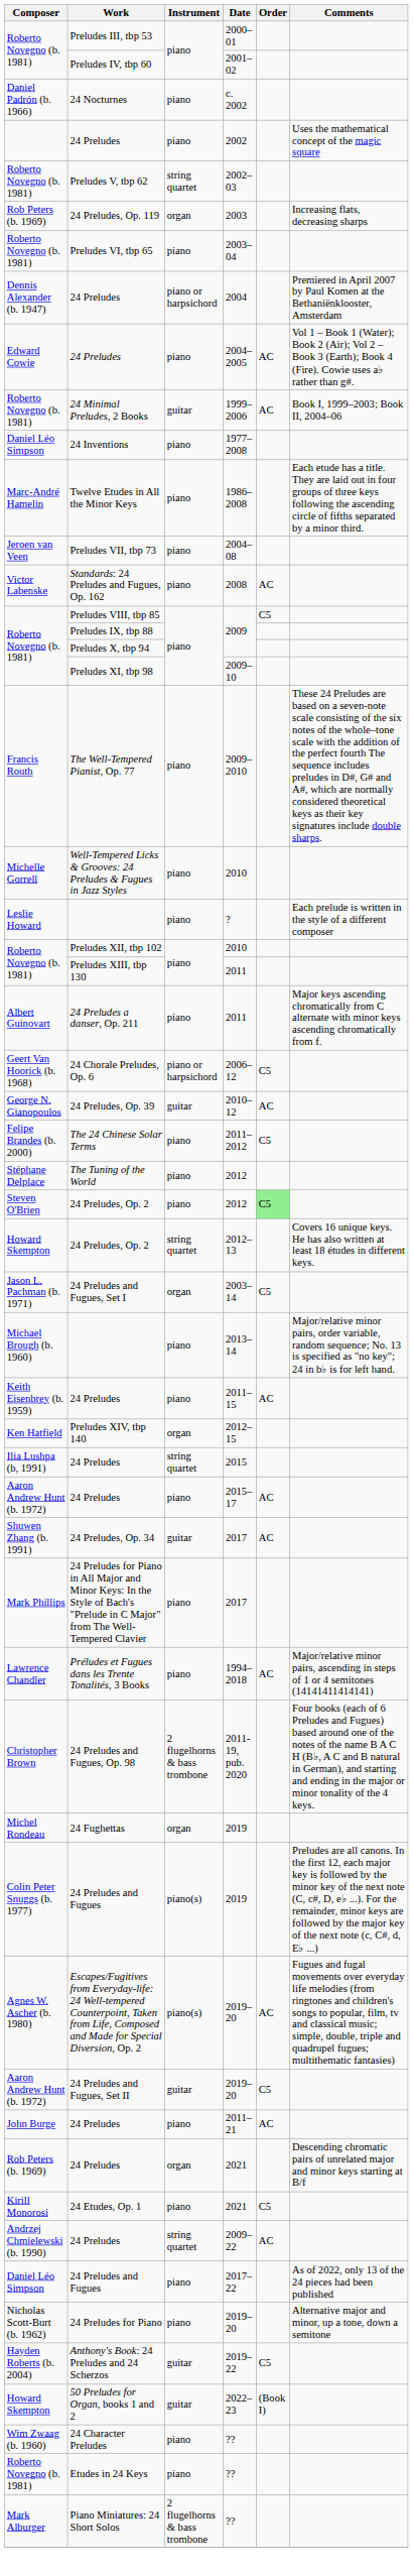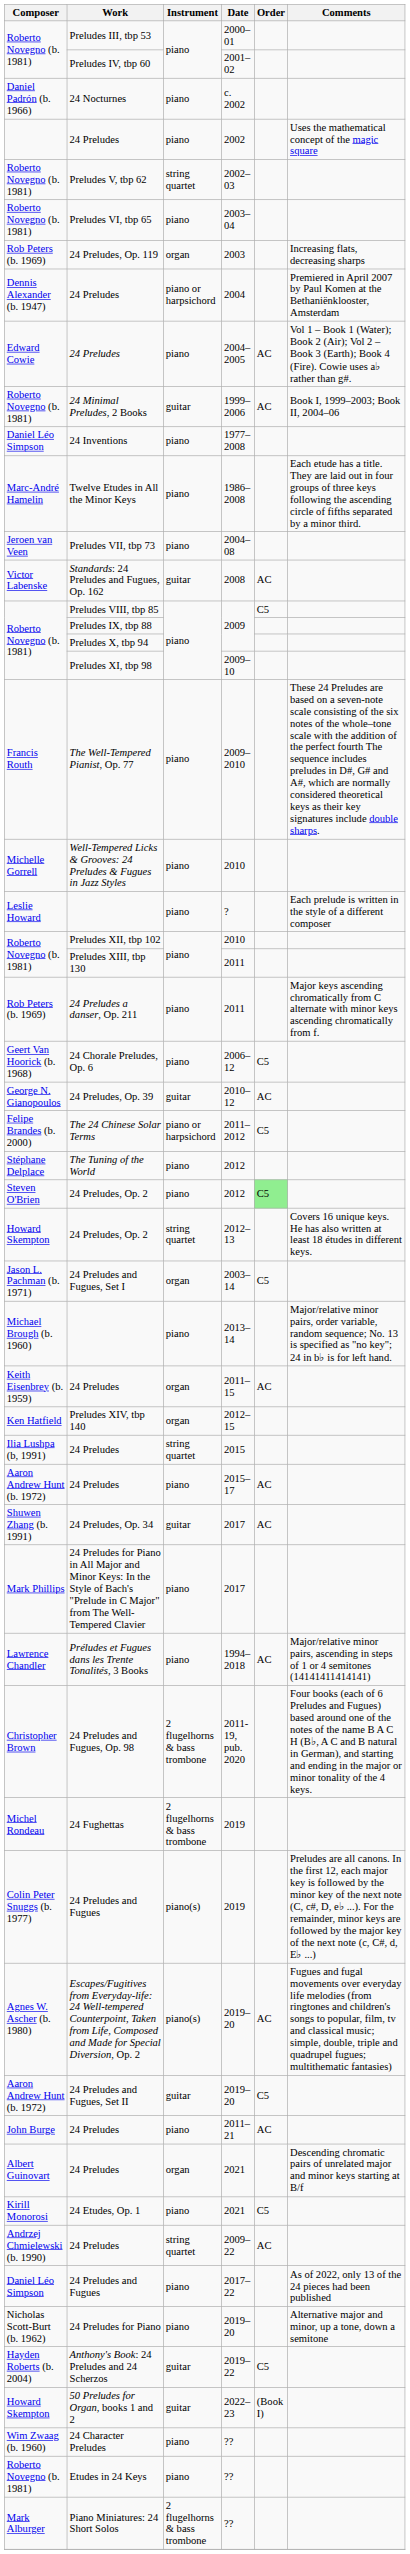 <table class="sortable wikitable">
 <tr>
 <th>Composer</th>
 <th>Work</th>
 <th>Instrument</th>
 <th>Date</th>
 <th>Order</th>
 <th>Comments</th>
 </tr>
 <tr>
 <td rowspan="2"><a href='#'>Roberto Novegno</a> (b. 1981)</td>
 <td>Preludes III, tbp 53</td>
 <td rowspan="2">piano</td>
 <td>2000–01</td>
 <td></td>
 <td></td>
 </tr>
 <tr>
 <td>Preludes IV, tbp 60</td>
 <td>2001–02</td>
 <td></td>
 <td></td>
 </tr>
 <tr>
 <td><a href='#'>Daniel Padrón</a> (b. 1966)</td>
 <td>24 Nocturnes</td>
 <td>piano</td>
 <td data-sort-value="2002">c. 2002</td>
 <td></td>
 <td></td>
 </tr>
 <tr>
 <td></td>
 <td>24 Preludes</td>
 <td>piano</td>
 <td data-sort-value="2002">2002</td>
 <td></td>
 <td> Uses the mathematical concept of the <a href='#'>magic square</a></td>
 </tr>
 <tr>
 <td><a href='#'>Roberto Novegno</a> (b. 1981)</td>
 <td>Preludes V, tbp 62</td>
 <td>string quartet</td>
 <td>2002–03</td>
 <td></td>
 <td></td>
 </tr>
 <tr>
+<td><a href='#'>Roberto Novegno</a> (b. 1981)</td>
+<td>Preludes VI, tbp 65</td>
+<td>piano</td>
+<td>2003–04</td>
+<td></td>
+<td></td>
+</tr>
+<tr>
 <td><a href='#'>Rob Peters</a> (b. 1969)</td>
 <td>24 Preludes, Op. 119</td>
 <td>organ</td>
 <td>2003</td>
 <td></td>
 <td>Increasing flats, decreasing sharps </td>
-</tr>
-<tr>
-<td><a href='#'>Roberto Novegno</a> (b. 1981)</td>
-<td>Preludes VI, tbp 65</td>
-<td>piano</td>
-<td>2003–04</td>
-<td></td>
-<td></td>
 </tr>
 <tr>
 <td><a href='#'>Dennis Alexander</a> (b. 1947)</td>
 <td>24 Preludes</td>
 <td>piano or harpsichord</td>
 <td>2004</td>
 <td></td>
 <td>Premiered in April 2007 by Paul Komen at the Bethaniënklooster, Amsterdam</td>
 </tr>
 <tr>
 <td><a href='#'>Edward Cowie</a></td>
 <td><em>24 Preludes</em></td>
 <td>piano</td>
 <td>2004–2005</td>
 <td>AC</td>
 <td>Vol 1 – Book 1 (Water); Book 2 (Air); Vol 2 – Book 3 (Earth); Book 4 (Fire). Cowie uses a♭ rather than g#.</td>
 </tr>
 <tr>
 <td><a href='#'>Roberto Novegno</a> (b. 1981)</td>
 <td><em>24 Minimal Preludes</em>, 2 Books</td>
 <td>guitar</td>
 <td>1999–2006</td>
 <td>AC</td>
 <td>Book I, 1999–2003; Book II, 2004–06 </td>
 </tr>
 <tr>
 <td><a href='#'>Daniel Léo Simpson</a></td>
 <td>24 Inventions</td>
 <td>piano</td>
 <td>1977–2008</td>
 <td></td>
 <td></td>
 </tr>
 <tr>
 <td><a href='#'>Marc-André Hamelin</a></td>
 <td>Twelve Etudes in All the Minor Keys</td>
 <td>piano</td>
 <td>1986–2008</td>
 <td></td>
 <td>Each etude has a title. They are laid out in four groups of three keys following the ascending circle of fifths separated by a minor third.</td>
 </tr>
 <tr>
 <td><a href='#'>Jeroen van Veen</a></td>
 <td>Preludes VII, tbp 73</td>
 <td>piano</td>
 <td>2004–08</td>
 <td></td>
 <td></td>
 </tr>
 <tr>
 <td><a href='#'>Victor Labenske</a></td>
 <td><em>Standards</em>: 24 Preludes and Fugues, Op. 162</td>
-<td>piano</td>
+<td>guitar</td>
 <td>2008</td>
 <td>AC</td>
 <td></td>
 </tr>
 <tr>
 <td rowspan="4"><a href='#'>Roberto Novegno</a> (b. 1981)</td>
 <td>Preludes VIII, tbp 85</td>
 <td rowspan="4">piano</td>
 <td rowspan="3">2009</td>
 <td>C5</td>
 <td></td>
 </tr>
 <tr>
 <td>Preludes IX, tbp 88</td>
 <td></td>
 <td></td>
 </tr>
 <tr>
 <td>Preludes X, tbp 94</td>
 <td></td>
 <td></td>
 </tr>
 <tr>
 <td>Preludes XI, tbp 98</td>
 <td>2009–10</td>
 <td></td>
 <td></td>
 </tr>
 <tr>
 <td><a href='#'>Francis Routh</a></td>
 <td><em>The Well-Tempered Pianist</em>, Op. 77</td>
 <td>piano</td>
 <td>2009–2010</td>
 <td></td>
 <td>These 24 Preludes are based on a seven-note scale consisting of the six notes of the whole–tone scale with the addition of the perfect fourth  The sequence includes preludes in D#, G# and A#, which are normally considered theoretical keys as their key signatures include <a href='#'>double sharps</a>.</td>
 </tr>
 <tr>
 <td><a href='#'>Michelle Gorrell</a></td>
 <td><em>Well-Tempered Licks & Grooves: 24 Preludes & Fugues in Jazz Styles</em></td>
 <td>piano</td>
 <td>2010</td>
 <td></td>
 <td></td>
 </tr>
 <tr>
 <td><a href='#'>Leslie Howard</a></td>
 <td></td>
 <td>piano</td>
 <td>?</td>
 <td></td>
 <td>Each prelude is written in the style of a different composer</td>
 </tr>
 <tr>
 <td rowspan="2"><a href='#'>Roberto Novegno</a> (b. 1981)</td>
 <td>Preludes XII, tbp 102</td>
 <td rowspan="2">piano</td>
 <td>2010</td>
 <td></td>
 <td></td>
 </tr>
 <tr>
 <td>Preludes XIII, tbp 130</td>
 <td>2011</td>
 <td></td>
 <td></td>
 </tr>
 <tr>
-<td><a href='#'>Albert Guinovart</a></td>
+<td><a href='#'>Rob Peters</a> (b. 1969)</td>
 <td><em>24 Preludes a danser</em>, Op. 211</td>
 <td>piano</td>
 <td>2011</td>
 <td></td>
 <td>Major keys ascending chromatically from C alternate with minor keys ascending chromatically from f.</td>
 </tr>
 <tr>
 <td><a href='#'>Geert Van Hoorick</a> (b. 1968)</td>
 <td>24 Chorale Preludes, Op. 6</td>
-<td>piano or harpsichord</td>
+<td>piano</td>
 <td>2006–12</td>
 <td>C5</td>
 <td></td>
 </tr>
 <tr>
 <td><a href='#'>George N. Gianopoulos</a></td>
 <td>24 Preludes, Op. 39</td>
 <td>guitar</td>
 <td>2010–12</td>
 <td>AC</td>
 <td></td>
 </tr>
 <tr>
 <td><a href='#'>Felipe Brandes</a> (b. 2000)</td>
 <td><em>The 24 Chinese Solar Terms</em></td>
-<td>piano</td>
+<td>piano or harpsichord</td>
 <td>2011–2012</td>
 <td>C5</td>
 <td></td>
 </tr>
 <tr>
 <td><a href='#'>Stéphane Delplace</a></td>
 <td><em>The Tuning of the World</em></td>
 <td>piano</td>
 <td>2012</td>
 <td></td>
 <td></td>
 </tr>
 <tr>
 <td><a href='#'>Steven O'Brien</a></td>
 <td>24 Preludes, Op. 2</td>
 <td>piano</td>
 <td>2012</td>
 <td style="background: lightgreen;">C5</td>
 <td></td>
 </tr>
 <tr>
 <td><a href='#'>Howard Skempton</a></td>
 <td>24 Preludes, Op. 2</td>
 <td>string quartet</td>
 <td>2012–13</td>
 <td></td>
 <td> Covers 16 unique keys. He has also written at least 18 études in different keys.</td>
 </tr>
 <tr>
 <td><a href='#'>Jason L. Pachman</a> (b. 1971)</td>
 <td>24 Preludes and Fugues, Set I</td>
 <td>organ</td>
 <td>2003–14</td>
 <td>C5</td>
 <td></td>
 </tr>
 <tr>
 <td><a href='#'>Michael Brough</a> (b. 1960)</td>
 <td></td>
 <td>piano</td>
 <td>2013–14</td>
 <td></td>
 <td> Major/relative minor pairs, order variable, random sequence; No. 13 is specified as "no key"; 24 in b♭ is for left hand.</td>
 </tr>
 <tr>
 <td><a href='#'>Keith Eisenbrey</a> (b. 1959)</td>
 <td>24 Preludes</td>
-<td>piano</td>
+<td>organ</td>
 <td>2011–15</td>
 <td>AC</td>
 <td></td>
 </tr>
 <tr>
 <td><a href='#'>Ken Hatfield</a></td>
 <td>Preludes XIV, tbp 140</td>
 <td>organ</td>
 <td>2012–15</td>
 <td></td>
 <td></td>
 </tr>
 <tr>
 <td><a href='#'>Ilia Lushpa</a> (b, 1991)</td>
 <td>24 Preludes</td>
 <td>string quartet</td>
 <td>2015</td>
 <td></td>
 <td></td>
 </tr>
 <tr>
 <td><a href='#'>Aaron Andrew Hunt</a> (b. 1972)</td>
 <td>24 Preludes</td>
 <td>piano</td>
 <td>2015–17</td>
 <td>AC</td>
 <td></td>
 </tr>
 <tr>
 <td><a href='#'>Shuwen Zhang</a> (b. 1991)</td>
 <td>24 Preludes, Op. 34</td>
 <td>guitar</td>
 <td>2017</td>
 <td>AC</td>
 <td></td>
 </tr>
 <tr>
 <td><a href='#'>Mark Phillips</a></td>
 <td>24 Preludes for Piano in All Major and Minor Keys: In the Style of Bach's "Prelude in C Major" from The Well-Tempered Clavier</td>
 <td>piano</td>
 <td>2017</td>
 <td></td>
 <td></td>
 </tr>
 <tr>
 <td><a href='#'>Lawrence Chandler</a></td>
 <td><em>Préludes et Fugues dans les Trente Tonalités</em>, 3 Books</td>
 <td>piano</td>
 <td>1994–2018</td>
 <td>AC</td>
 <td>Major/relative minor pairs, ascending in steps of 1 or 4 semitones (14141411414141)</td>
 </tr>
 <tr>
 <td><a href='#'>Christopher Brown</a></td>
 <td>24 Preludes and Fugues, Op. 98</td>
 <td>2 flugelhorns & bass trombone</td>
 <td>2011-19, pub. 2020</td>
 <td></td>
 <td>Four books (each of 6 Preludes and Fugues) based around one of the notes of the name B A C H (B♭, A C and B natural in German), and starting and ending in the major or minor tonality of the 4 keys.</td>
 </tr>
 <tr>
 <td><a href='#'>Michel Rondeau</a></td>
 <td>24 Fughettas</td>
-<td>organ</td>
+<td>2 flugelhorns & bass trombone</td>
 <td>2019</td>
 <td></td>
 <td></td>
 </tr>
 <tr>
 <td><a href='#'>Colin Peter Snuggs</a> (b. 1977)</td>
 <td>24 Preludes and Fugues</td>
 <td>piano(s)</td>
 <td>2019</td>
 <td></td>
 <td>Preludes are all canons. In the first 12, each major key is followed by the minor key of the next note (C, c#, D, e♭ ...). For the remainder, minor keys are followed by the major key of the next note (c, C#, d, E♭ ...)</td>
 </tr>
 <tr>
 <td><a href='#'>Agnes W. Ascher</a> (b. 1980)</td>
 <td><em>Escapes/Fugitives from Everyday-life: 24 Well-tempered Counterpoint, Taken from Life, Composed and Made for Special Diversion</em>, Op. 2</td>
 <td>piano(s)</td>
 <td>2019–20</td>
 <td>AC</td>
 <td>Fugues and fugal movements over everyday life melodies (from ringtones and children's songs to popular, film, tv and classical music; simple, double, triple and quadrupel fugues; multithematic fantasies)</td>
 </tr>
 <tr>
 <td><a href='#'>Aaron Andrew Hunt</a> (b. 1972)</td>
 <td>24 Preludes and Fugues, Set II</td>
 <td>guitar</td>
 <td>2019–20</td>
 <td>C5</td>
 <td></td>
 </tr>
 <tr>
 <td><a href='#'>John Burge</a></td>
 <td>24 Preludes</td>
 <td>piano</td>
 <td>2011–21</td>
 <td>AC</td>
 <td></td>
 </tr>
 <tr>
-<td><a href='#'>Rob Peters</a> (b. 1969)</td>
+<td><a href='#'>Albert Guinovart</a></td>
 <td>24 Preludes</td>
 <td>organ</td>
 <td>2021</td>
 <td></td>
 <td>Descending chromatic pairs of unrelated major and minor keys starting at B/f</td>
 </tr>
 <tr>
 <td><a href='#'>Kirill Monorosi</a></td>
 <td>24 Etudes, Op. 1</td>
 <td>piano</td>
 <td>2021</td>
 <td>C5</td>
 <td></td>
 </tr>
 <tr>
 <td><a href='#'>Andrzej Chmielewski</a> (b. 1990)</td>
 <td>24 Preludes</td>
 <td>string quartet</td>
 <td>2009–22</td>
 <td>AC</td>
 <td></td>
 </tr>
 <tr>
 <td><a href='#'>Daniel Léo Simpson</a></td>
 <td>24 Preludes and Fugues</td>
 <td>piano</td>
 <td>2017–22</td>
 <td></td>
 <td> As of 2022, only 13 of the 24 pieces had been published</td>
 </tr>
 <tr>
 <td>Nicholas Scott-Burt (b. 1962)</td>
 <td>24 Preludes for Piano</td>
 <td>piano</td>
 <td>2019–20</td>
 <td></td>
 <td>Alternative major and minor, up a tone, down a semitone</td>
 </tr>
 <tr>
 <td><a href='#'>Hayden Roberts</a> (b. 2004)</td>
 <td><em>Anthony's Book</em>: 24 Preludes and 24 Scherzos</td>
 <td>guitar</td>
 <td>2019–22</td>
 <td>C5</td>
 <td></td>
 </tr>
 <tr>
 <td><a href='#'>Howard Skempton</a></td>
 <td><em>50 Preludes for Organ</em>, books 1 and 2</td>
 <td>guitar</td>
 <td>2022–23</td>
 <td> (Book I)</td>
 <td></td>
 </tr>
 <tr>
 <td><a href='#'>Wim Zwaag</a> (b. 1960)</td>
 <td>24 Character Preludes</td>
 <td>piano</td>
 <td>??</td>
 <td></td>
 <td></td>
 </tr>
 <tr>
 <td><a href='#'>Roberto Novegno</a> (b. 1981)</td>
 <td>Etudes in 24 Keys</td>
 <td>piano</td>
 <td>??</td>
 <td></td>
 <td></td>
 </tr>
 <tr>
 <td><a href='#'>Mark Alburger</a></td>
 <td>Piano Miniatures: 24 Short Solos</td>
 <td>2 flugelhorns & bass trombone</td>
 <td>??</td>
 <td></td>
 <td></td>
 </tr>
 <tr>
 </tr>
 </table>
